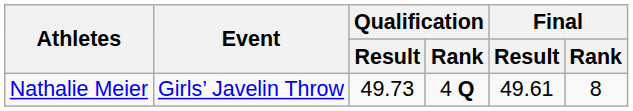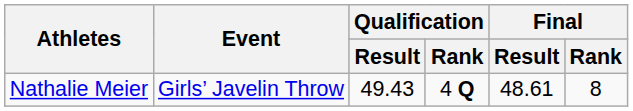 <table class="wikitable" border="1" style="font-size:90%">
 <tr>
 <th rowspan=2>Athletes</th>
 <th rowspan=2>Event</th>
 <th colspan=2>Qualification</th>
 <th colspan=2>Final</th>
 </tr>
 <tr>
 <th>Result</th>
 <th>Rank</th>
 <th>Result</th>
 <th>Rank</th>
 </tr>
 <tr>
 <td><a href='#'>Nathalie Meier</a></td>
 <td><a href='#'>Girls’ Javelin Throw</a></td>
-<td align=center>49.73</td>
+<td align=center>49.43</td>
 <td align=center>4 <strong>Q</strong></td>
-<td align=center>49.61</td>
+<td align=center>48.61</td>
 <td align=center>8</td>
 </tr>
 </table>
